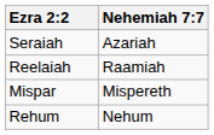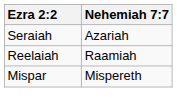 <table class=wikitable>
 <tr>
 <th>Ezra 2:2      </th>
 <th>Nehemiah 7:7</th>
 </tr>
 <tr>
 <td>Seraiah</td>
 <td>Azariah</td>
 </tr>
 <tr>
 <td>Reelaiah</td>
 <td>Raamiah</td>
 </tr>
 <tr>
 <td>Mispar</td>
 <td>Mispereth</td>
 </tr>
-<tr>
-<td>Rehum</td>
-<td>Nehum</td>
-</tr>
 </table>
